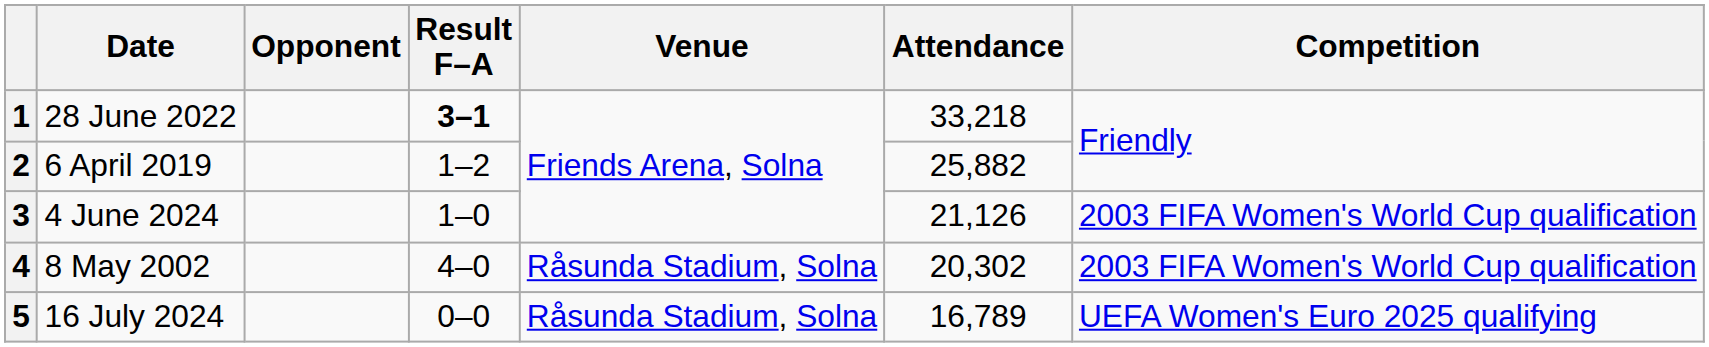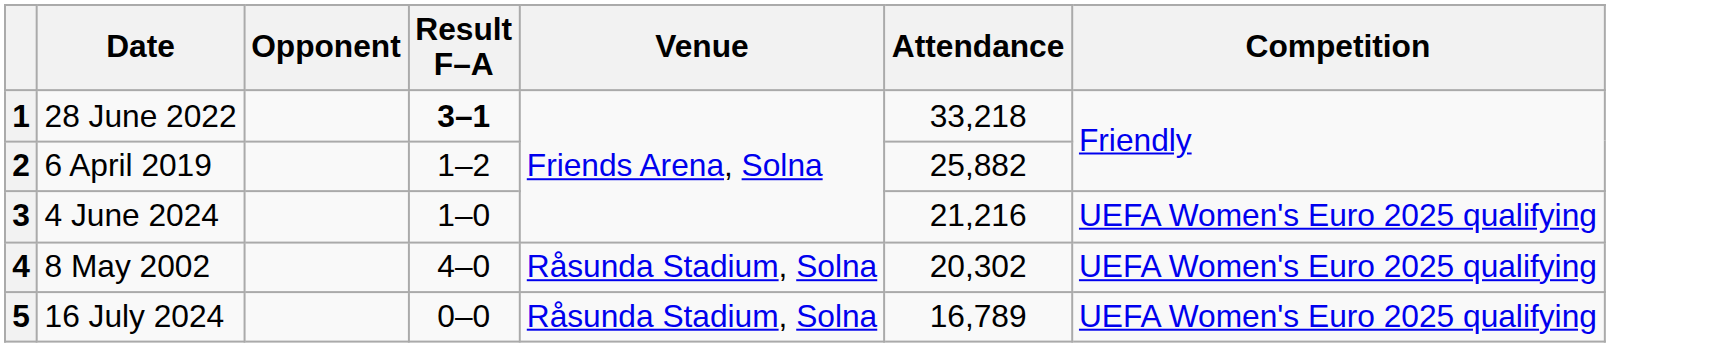 <table class="wikitable">
 <tr>
 <th></th>
 <th>Date</th>
 <th>Opponent</th>
 <th>Result<br>F–A</th>
 <th>Venue</th>
 <th>Attendance</th>
 <th>Competition</th>
 </tr>
 <tr>
 <th>1</th>
 <td>28 June 2022</td>
 <td></td>
 <td align="center"><strong>3–1</strong></td>
 <td rowspan=3><a href='#'>Friends Arena</a>, <a href='#'>Solna</a></td>
 <td align="center">33,218</td>
 <td rowspan=2><a href='#'>Friendly</a></td>
 </tr>
 <tr>
 <th>2</th>
 <td>6 April 2019</td>
 <td></td>
 <td align="center">1–2</td>
 <td align="center">25,882</td>
 </tr>
 <tr>
 <th>3</th>
 <td>4 June 2024</td>
 <td></td>
 <td align="center">1–0</td>
-<td align="center">21,126</td>
-<td><a href='#'>2003 FIFA Women's World Cup qualification</a></td>
+<td align="center">21,216</td>
+<td><a href='#'>UEFA Women's Euro 2025 qualifying</a></td>
 </tr>
 <tr>
 <th>4</th>
 <td>8 May 2002</td>
 <td></td>
 <td align="center">4–0</td>
 <td><a href='#'>Råsunda Stadium</a>, <a href='#'>Solna</a></td>
 <td align="center">20,302</td>
-<td><a href='#'>2003 FIFA Women's World Cup qualification</a></td>
+<td><a href='#'>UEFA Women's Euro 2025 qualifying</a></td>
 </tr>
 <tr>
 <th>5</th>
 <td>16 July 2024</td>
 <td></td>
 <td align="center">0–0</td>
 <td><a href='#'>Råsunda Stadium</a>, <a href='#'>Solna</a></td>
 <td align="center">16,789</td>
 <td><a href='#'>UEFA Women's Euro 2025 qualifying</a></td>
 </tr>
 </table>
